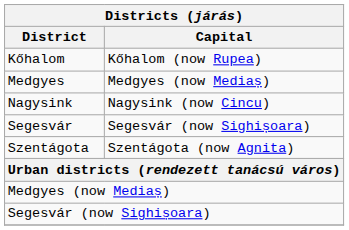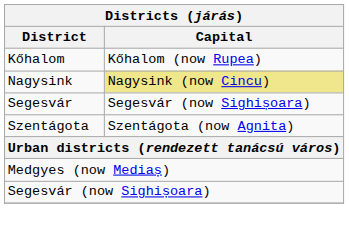 <table class="wikitable">
 <tr>
 <th colspan=2>Districts (<em>járás</em>)</th>
 </tr>
 <tr>
 <th>District</th>
 <th>Capital</th>
 </tr>
 <tr>
 <td> Kőhalom</td>
 <td>Kőhalom (now <a href='#'>Rupea</a>)</td>
 </tr>
 <tr>
-<td> Medgyes</td>
-<td>Medgyes (now <a href='#'>Mediaș</a>)</td>
-</tr>
-<tr>
 <td> Nagysink</td>
-<td>Nagysink (now <a href='#'>Cincu</a>)</td>
+<td style="background: khaki;">Nagysink (now <a href='#'>Cincu</a>)</td>
 </tr>
 <tr>
 <td> Segesvár</td>
 <td>Segesvár (now <a href='#'>Sighișoara</a>)</td>
 </tr>
 <tr>
 <td> Szentágota</td>
 <td>Szentágota (now <a href='#'>Agnita</a>)</td>
 </tr>
 <tr>
 <th colspan=2>Urban districts (<em>rendezett tanácsú város</em>)</th>
 </tr>
 <tr>
 <td colspan=2>Medgyes (now <a href='#'>Mediaș</a>)</td>
 </tr>
 <tr>
 <td colspan=2>Segesvár (now <a href='#'>Sighișoara</a>)</td>
 </tr>
 <tr>
 </tr>
 </table>
